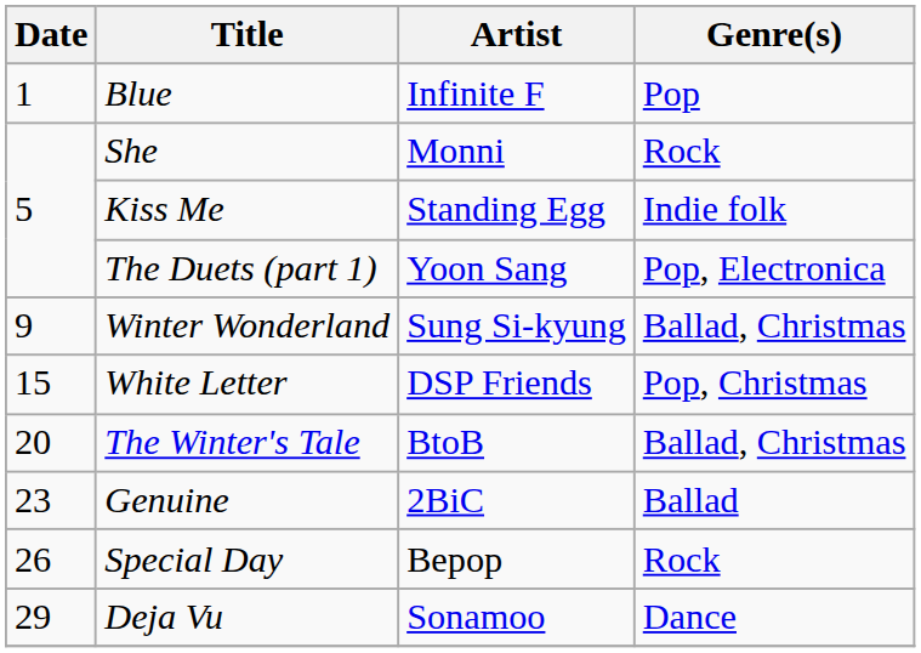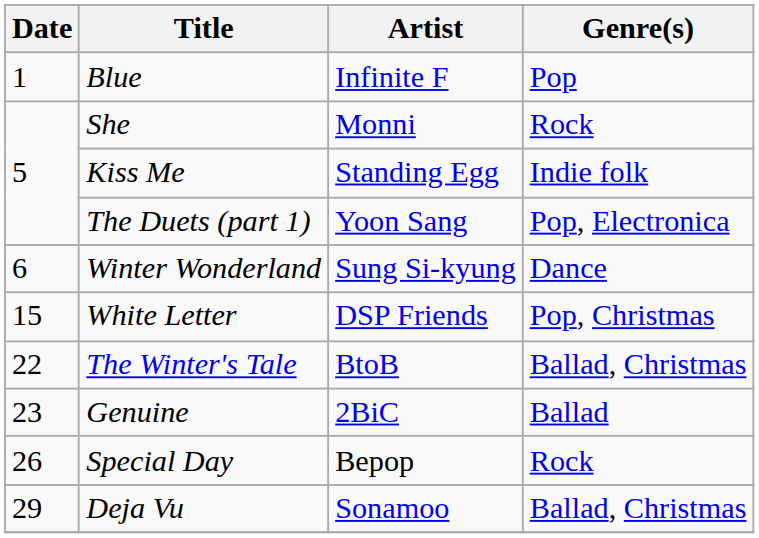 <table class="wikitable" style="text-align: left;">
 <tr>
 <th>Date</th>
 <th>Title</th>
 <th>Artist</th>
 <th>Genre(s)</th>
 </tr>
 <tr>
 <td>1</td>
 <td><em>Blue</em></td>
 <td><a href='#'>Infinite F</a></td>
 <td><a href='#'>Pop</a></td>
 </tr>
 <tr>
 <td rowspan="3">5</td>
 <td><em>She</em></td>
 <td><a href='#'>Monni</a></td>
 <td><a href='#'>Rock</a></td>
 </tr>
 <tr>
 <td><em>Kiss Me</em></td>
 <td><a href='#'>Standing Egg</a></td>
 <td><a href='#'>Indie folk</a></td>
 </tr>
 <tr>
 <td><em>The Duets (part 1)</em></td>
 <td><a href='#'>Yoon Sang</a></td>
 <td><a href='#'>Pop</a>, <a href='#'>Electronica</a></td>
 </tr>
 <tr>
-<td rowspan="1">9</td>
+<td rowspan="1">6</td>
 <td><em>Winter Wonderland</em></td>
 <td><a href='#'>Sung Si-kyung</a></td>
-<td><a href='#'>Ballad</a>, <a href='#'>Christmas</a></td>
+<td><a href='#'>Dance</a></td>
 </tr>
 <tr>
 <td>15</td>
 <td><em>White Letter</em></td>
 <td><a href='#'>DSP Friends</a></td>
 <td><a href='#'>Pop</a>, <a href='#'>Christmas</a></td>
 </tr>
 <tr>
-<td>20</td>
+<td>22</td>
 <td><em><a href='#'>The Winter's Tale</a></em></td>
 <td><a href='#'>BtoB</a></td>
 <td><a href='#'>Ballad</a>, <a href='#'>Christmas</a></td>
 </tr>
 <tr>
 <td>23</td>
 <td><em>Genuine</em></td>
 <td><a href='#'>2BiC</a></td>
 <td><a href='#'>Ballad</a></td>
 </tr>
 <tr>
 <td>26</td>
 <td><em>Special Day</em></td>
 <td>Bepop</td>
 <td><a href='#'>Rock</a></td>
 </tr>
 <tr>
 <td rowspan="1">29</td>
 <td><em>Deja Vu</em></td>
 <td><a href='#'>Sonamoo</a></td>
-<td><a href='#'>Dance</a></td>
+<td><a href='#'>Ballad</a>, <a href='#'>Christmas</a></td>
 </tr>
 <tr>
 </tr>
 </table>
